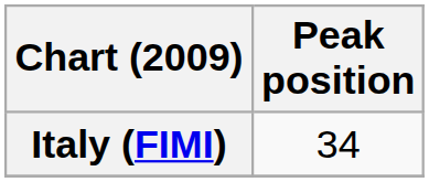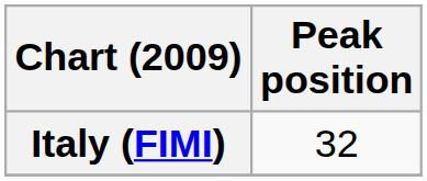 <table class="wikitable plainrowheaders sortable" style="text-align:center;">
 <tr>
 <th>Chart (2009)</th>
 <th>Peak<br>position</th>
 </tr>
 <tr>
 <th scope="row">Italy (<a href='#'>FIMI</a>)</th>
-<td>34</td>
+<td>32</td>
 </tr>
 <tr>
 </tr>
 </table>
